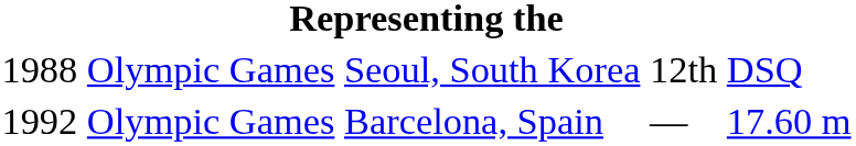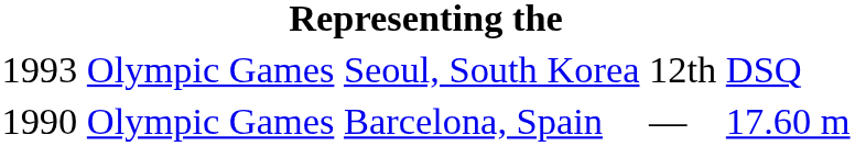 <table>
 <tr>
 <th colspan="5">Representing the </th>
 </tr>
 <tr>
-<td>1988</td>
+<td>1993</td>
 <td><a href='#'>Olympic Games</a></td>
 <td><a href='#'>Seoul, South Korea</a></td>
 <td>12th</td>
 <td><a href='#'>DSQ</a></td>
 </tr>
 <tr>
-<td>1992</td>
+<td>1990</td>
 <td><a href='#'>Olympic Games</a></td>
 <td><a href='#'>Barcelona, Spain</a></td>
 <td>—</td>
 <td><a href='#'>17.60 m</a></td>
 </tr>
 </table>
